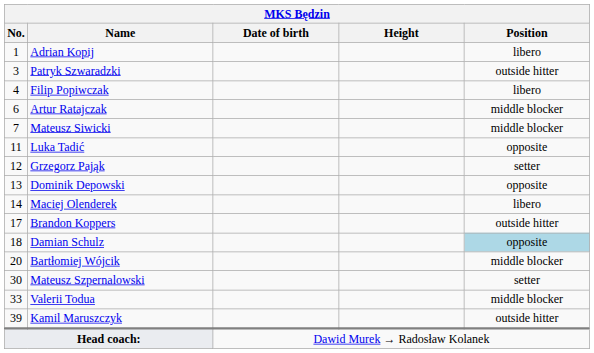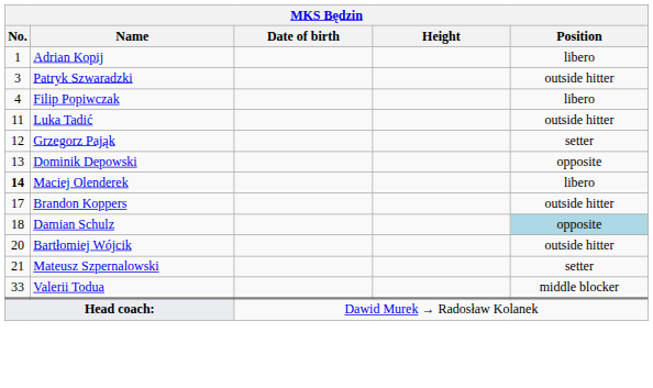 <table class="wikitable collapsible collapsed" style="font-size:100%; text-align:center">
 <tr>
 <th colspan=5 style="width:30em"><a href='#'>MKS Będzin</a></th>
 </tr>
 <tr>
 <th>No.</th>
 <th style="width:15em">Name</th>
 <th style="width:10em">Date of birth</th>
 <th style="width:10em">Height</th>
 <th style="width:10em">Position</th>
 </tr>
 <tr>
 <td>1</td>
 <td align=left> <a href='#'>Adrian Kopij</a></td>
 <td align=right></td>
 <td></td>
 <td>libero</td>
 </tr>
 <tr>
 <td>3</td>
 <td align=left> <a href='#'>Patryk Szwaradzki</a></td>
 <td align=right></td>
 <td></td>
 <td>outside hitter</td>
 </tr>
 <tr>
 <td>4</td>
 <td align=left> <a href='#'>Filip Popiwczak</a></td>
 <td align=right></td>
 <td></td>
 <td>libero</td>
 </tr>
 <tr>
-<td>6</td>
-<td align=left> <a href='#'>Artur Ratajczak</a></td>
-<td align=right></td>
-<td></td>
-<td>middle blocker</td>
-</tr>
-<tr>
-<td>7</td>
-<td align=left> <a href='#'>Mateusz Siwicki</a></td>
-<td align=right></td>
-<td></td>
-<td>middle blocker</td>
-</tr>
-<tr>
 <td>11</td>
 <td align=left> <a href='#'>Luka Tadić</a></td>
 <td align=right></td>
 <td></td>
-<td>opposite</td>
+<td>outside hitter</td>
 </tr>
 <tr>
 <td>12</td>
 <td align=left> <a href='#'>Grzegorz Pająk</a></td>
 <td align=right></td>
 <td></td>
 <td>setter</td>
 </tr>
 <tr>
 <td>13</td>
 <td align=left> <a href='#'>Dominik Depowski</a></td>
 <td align=right></td>
 <td></td>
 <td>opposite</td>
 </tr>
 <tr>
-<td>14</td>
+<td><strong>14</strong></td>
 <td align=left> <a href='#'>Maciej Olenderek</a></td>
 <td align=right></td>
 <td></td>
 <td>libero</td>
 </tr>
 <tr>
 <td>17</td>
 <td align=left> <a href='#'>Brandon Koppers</a></td>
 <td align=right></td>
 <td></td>
 <td>outside hitter</td>
 </tr>
 <tr>
 <td>18</td>
 <td align=left> <a href='#'>Damian Schulz</a></td>
 <td align=right></td>
 <td></td>
 <td style="background: lightblue;">opposite</td>
 </tr>
 <tr>
 <td>20</td>
 <td align=left> <a href='#'>Bartłomiej Wójcik</a></td>
 <td align=right></td>
 <td></td>
-<td>middle blocker</td>
+<td>outside hitter</td>
 </tr>
 <tr>
-<td>30</td>
+<td>21</td>
 <td align=left> <a href='#'>Mateusz Szpernalowski</a></td>
 <td align=right></td>
 <td></td>
 <td>setter</td>
 </tr>
 <tr>
 <td>33</td>
 <td align=left> <a href='#'>Valerii Todua</a></td>
 <td align=right></td>
 <td></td>
 <td>middle blocker</td>
 </tr>
-<tr>
-<td>39</td>
-<td align=left> <a href='#'>Kamil Maruszczyk</a></td>
-<td align=right></td>
-<td></td>
-<td>outside hitter</td>
-</tr>
 <tr style="border-top: 3px solid grey">
 <td colspan=2 style="background:#EAECF0"><strong>Head coach:</strong></td>
 <td colspan=3> <a href='#'>Dawid Murek</a> →  Radosław Kolanek</td>
 </tr>
 </table>
